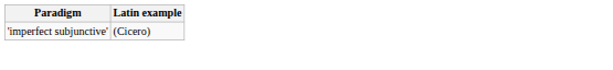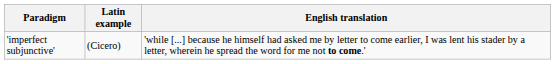 <table class="wikitable">
 <tr>
 <th>Paradigm</th>
 <th>Latin example</th>
+<th>English translation</th>
 </tr>
 <tr>
 <td>'imperfect subjunctive'</td>
 <td> (Cicero)</td>
+<td>'while [...] because he himself had asked me by letter to come earlier, I was lent his stader by a letter, wherein he spread the word for me not <strong>to come</strong>.'</td>
 </tr>
 </table>
